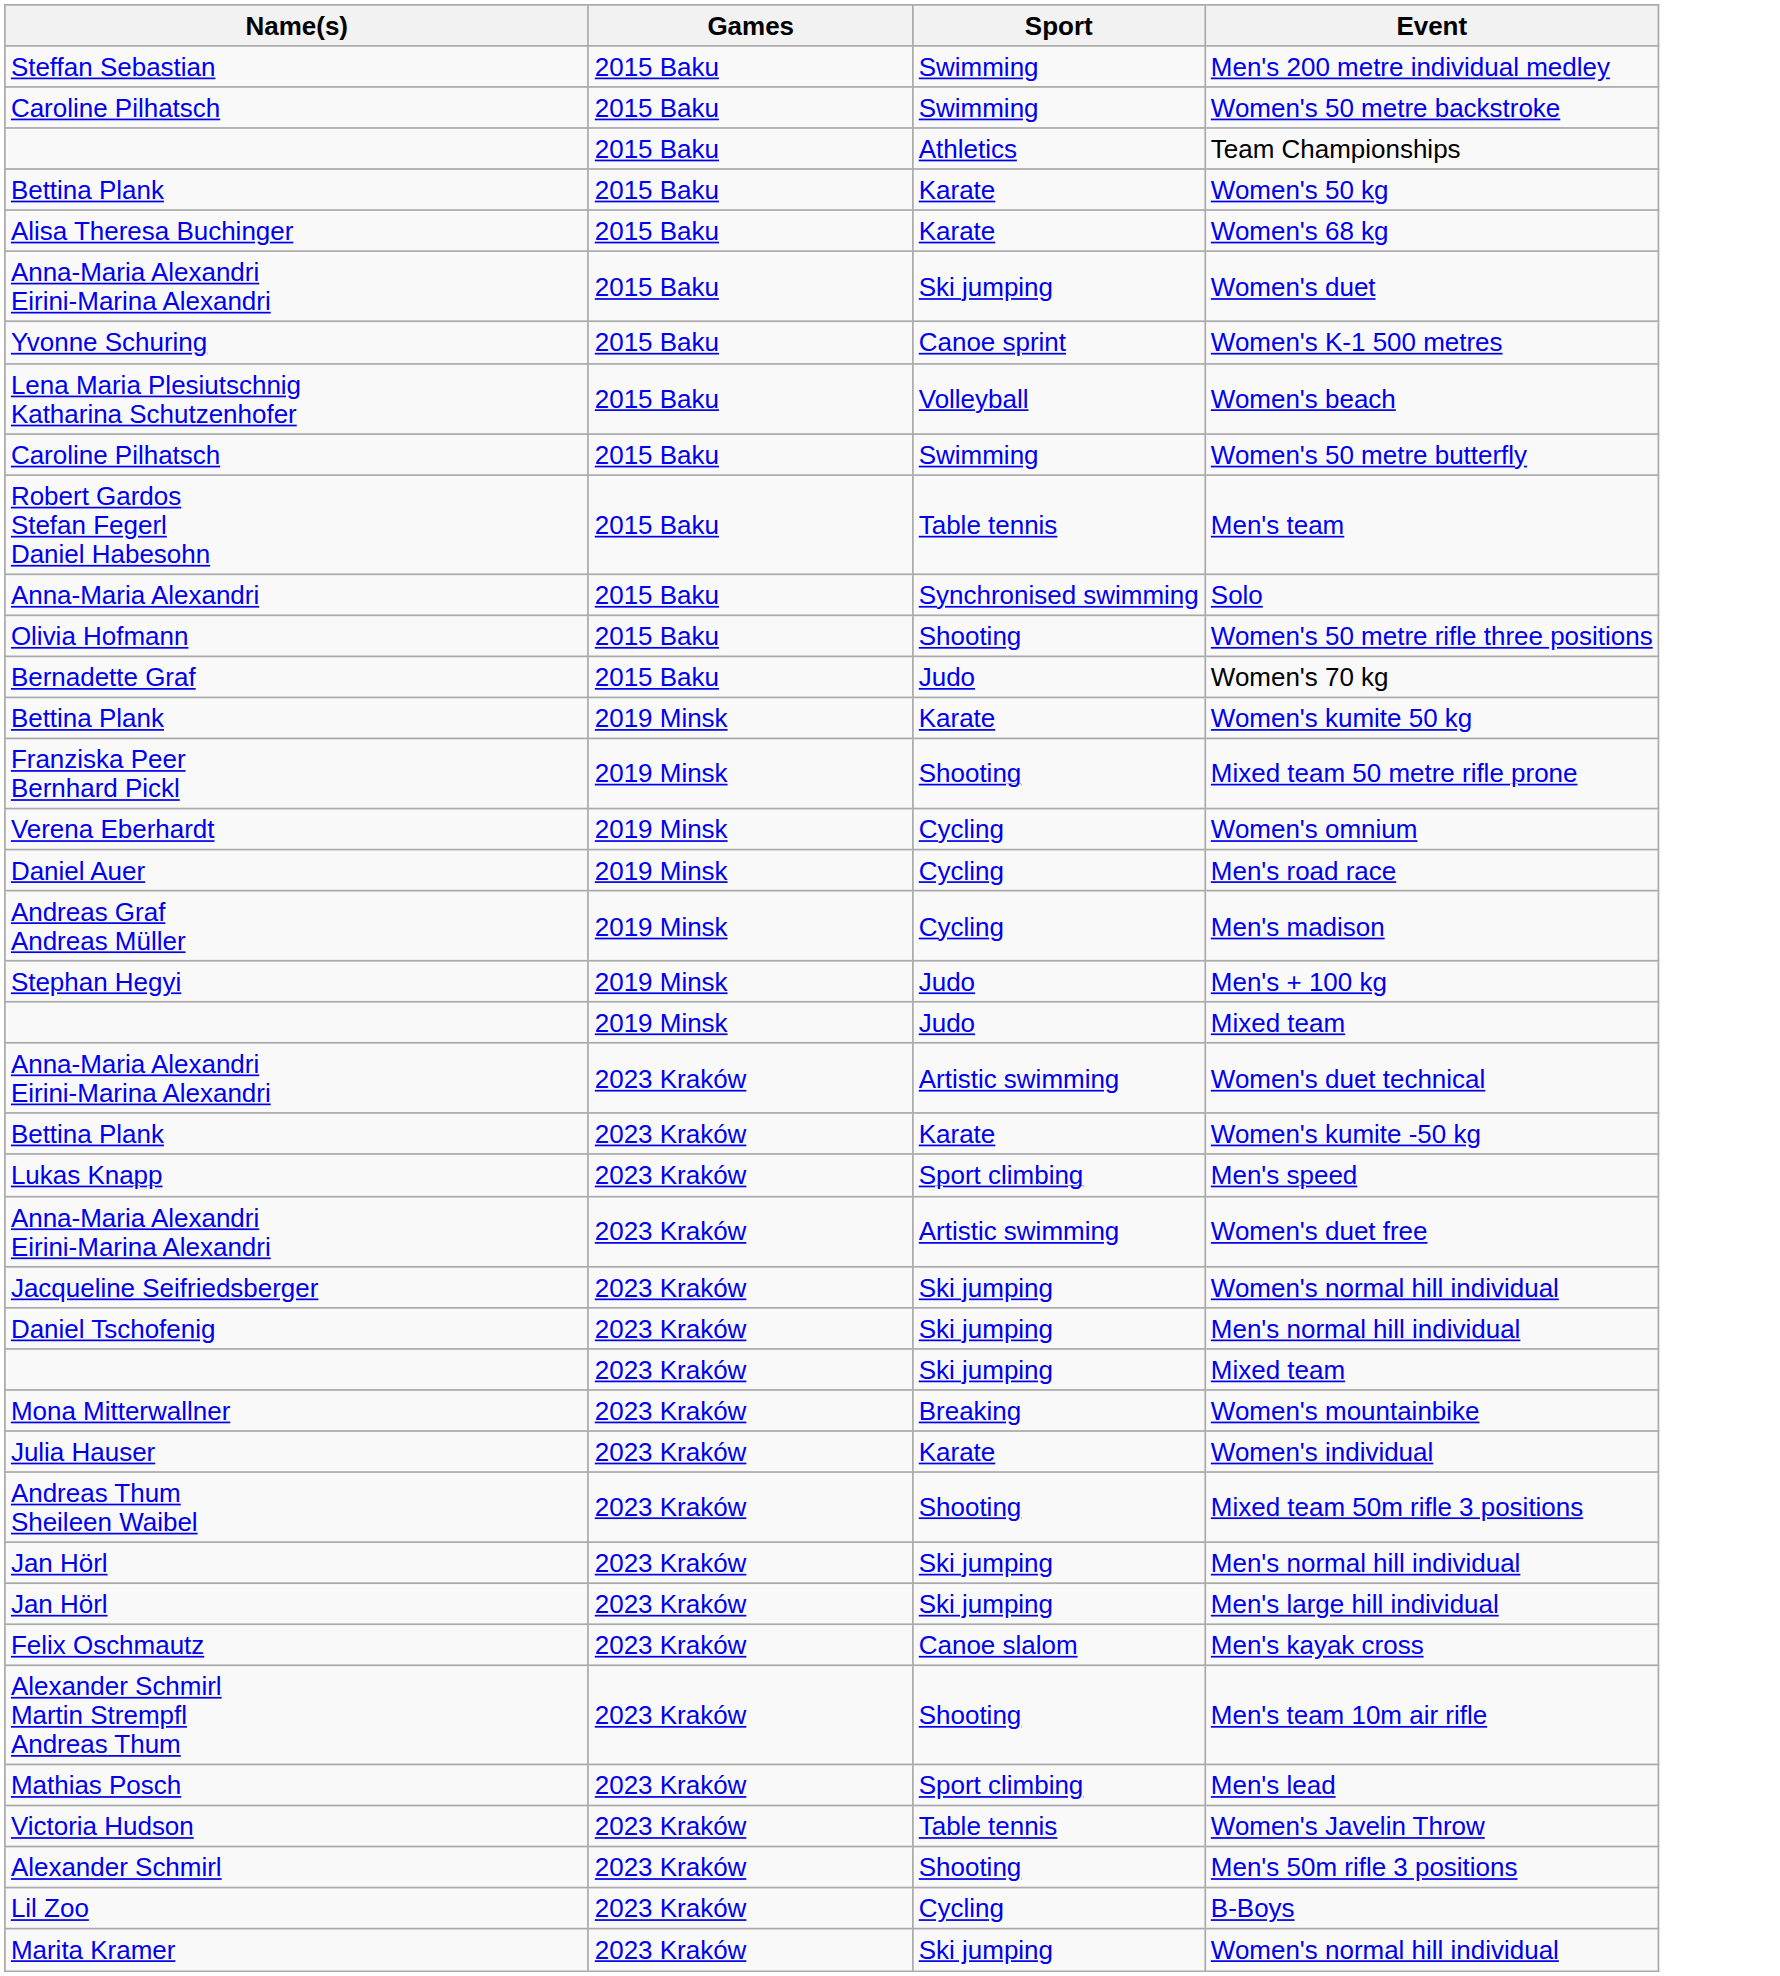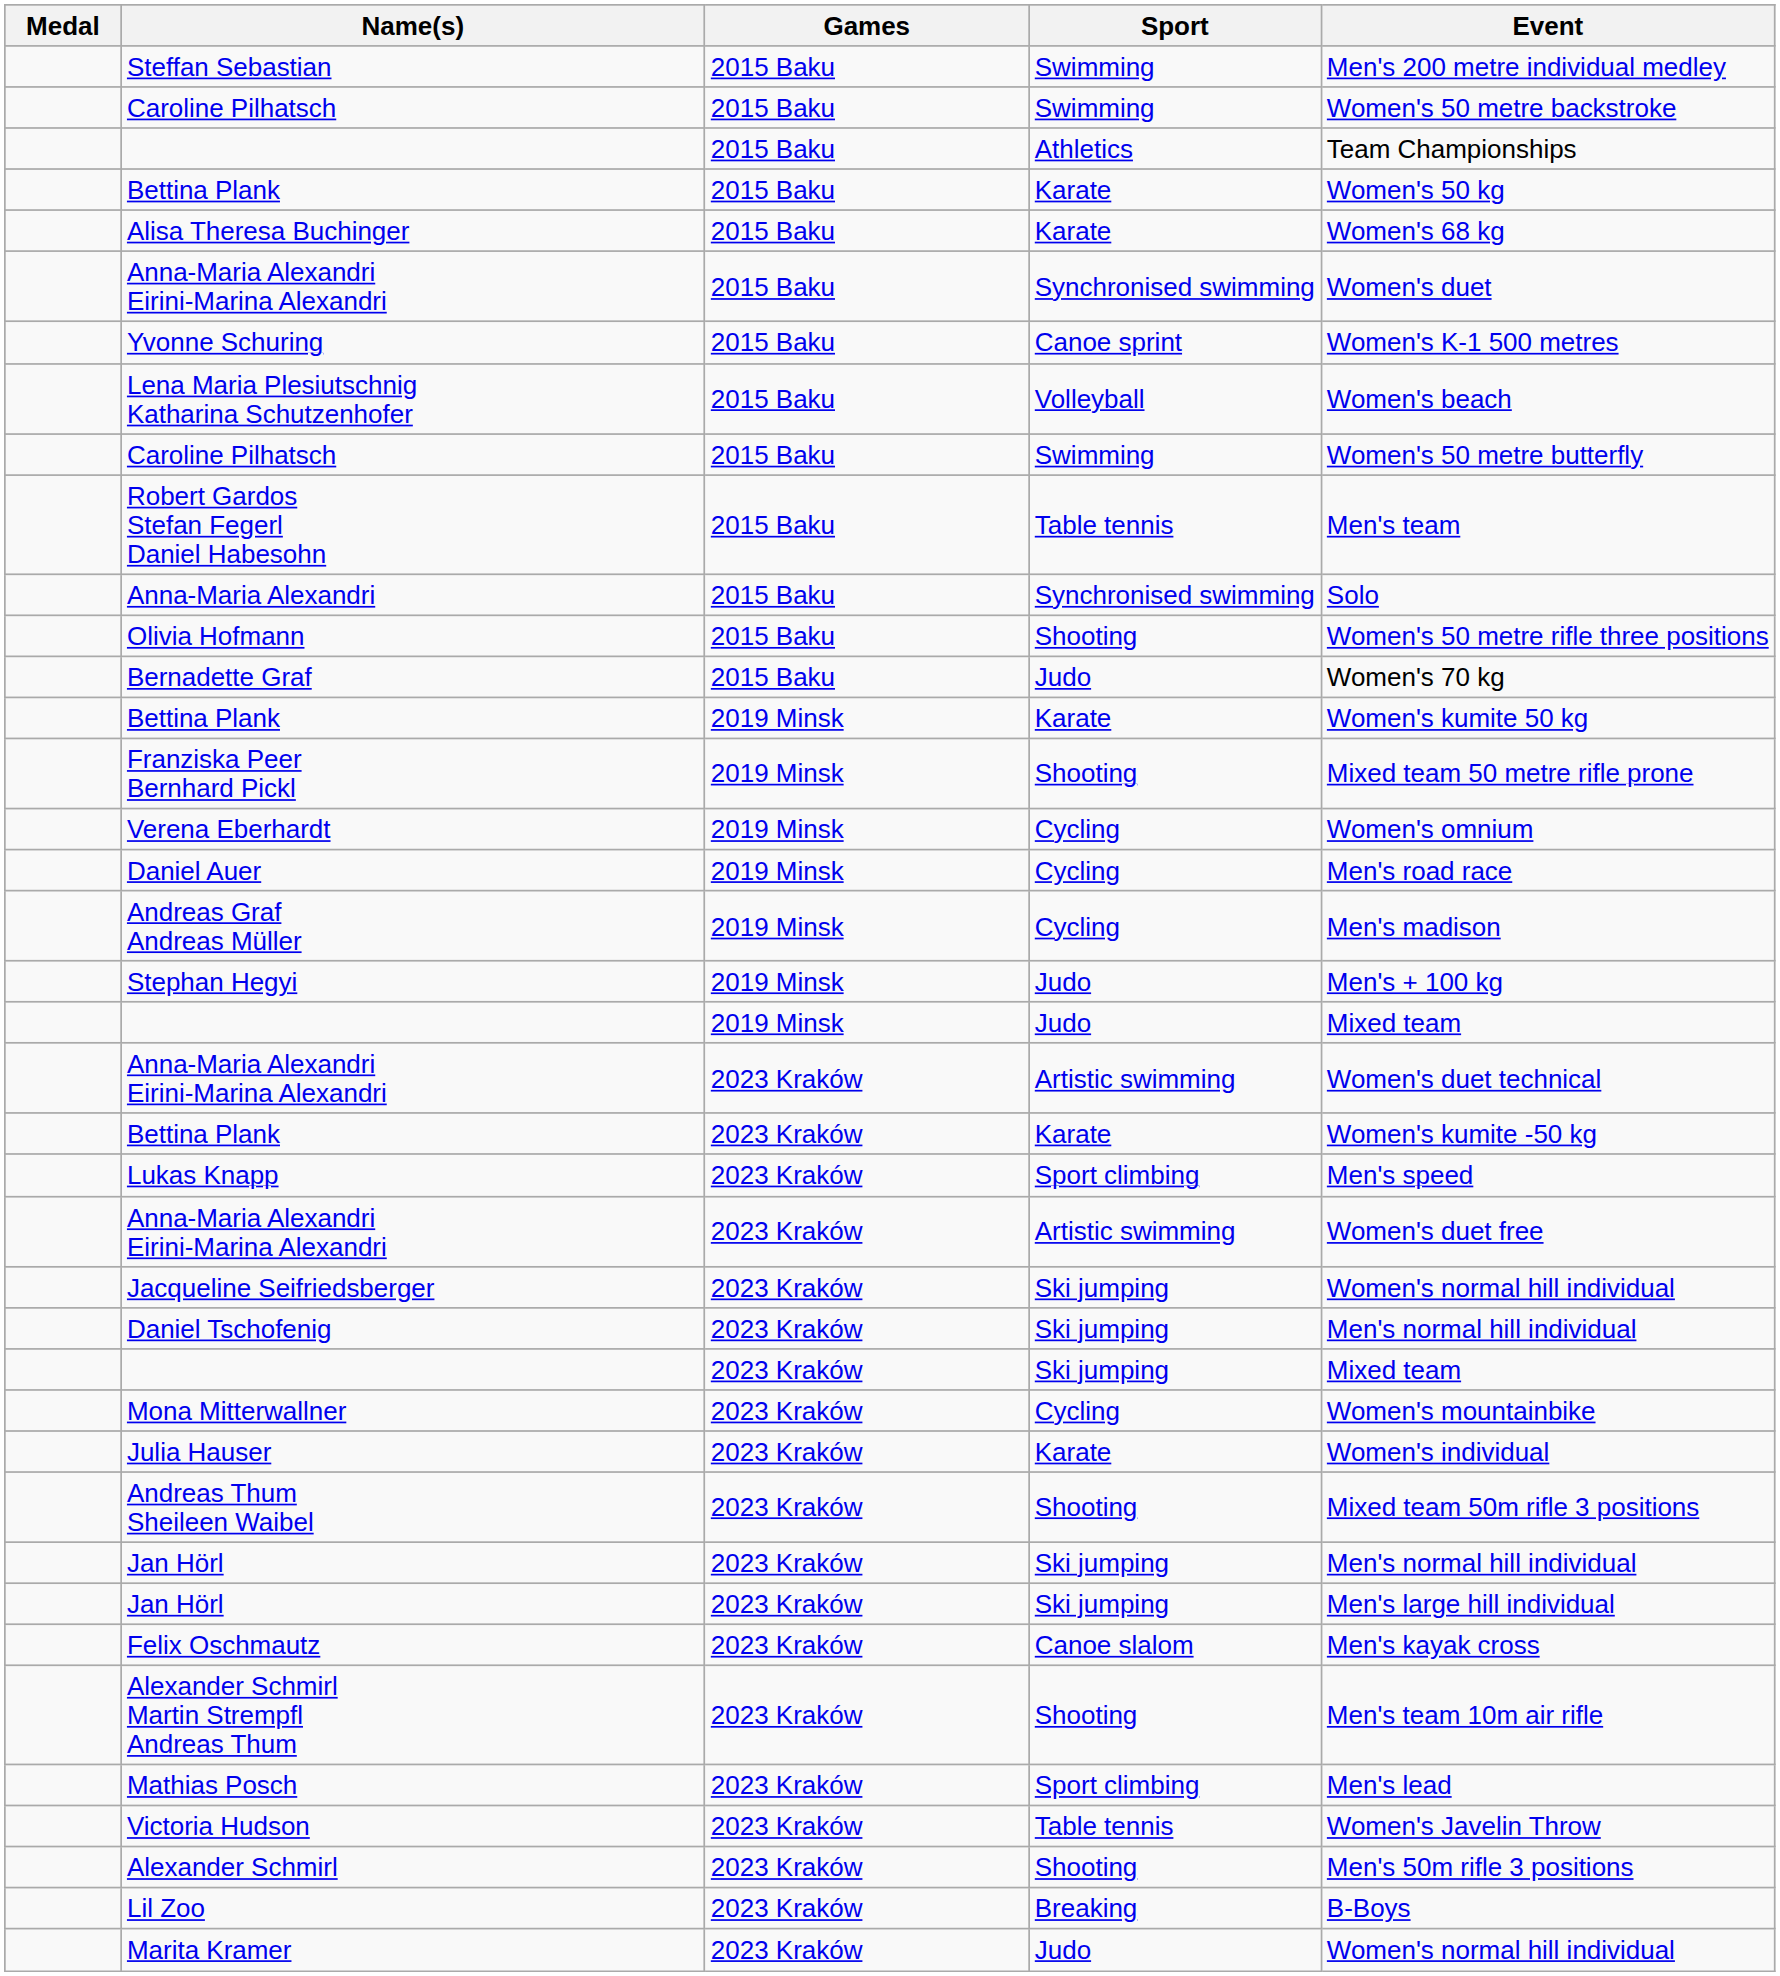 <table class="wikitable sortable" style="font-size: 95%;">
 <tr>
+<th style="width:4em">Medal</th>
 <th style="width:22em">Name(s)</th>
 <th style="width:12em">Games</th>
 <th>Sport</th>
 <th>Event</th>
 </tr>
 <tr>
+<td></td>
 <td><a href='#'>Steffan Sebastian</a></td>
 <td> <a href='#'>2015 Baku</a></td>
 <td> <a href='#'>Swimming</a></td>
 <td><a href='#'>Men's 200 metre individual medley</a></td>
 </tr>
 <tr>
+<td></td>
 <td><a href='#'>Caroline Pilhatsch</a></td>
 <td> <a href='#'>2015 Baku</a></td>
 <td> <a href='#'>Swimming</a></td>
 <td><a href='#'>Women's 50 metre backstroke</a></td>
 </tr>
 <tr>
 <td></td>
+<td></td>
 <td> <a href='#'>2015 Baku</a></td>
 <td> <a href='#'>Athletics</a></td>
 <td>Team Championships</td>
 </tr>
 <tr>
+<td></td>
 <td><a href='#'>Bettina Plank</a></td>
 <td> <a href='#'>2015 Baku</a></td>
 <td> <a href='#'>Karate</a></td>
 <td><a href='#'>Women's 50 kg</a></td>
 </tr>
 <tr>
+<td></td>
 <td><a href='#'>Alisa Theresa Buchinger</a></td>
 <td> <a href='#'>2015 Baku</a></td>
 <td> <a href='#'>Karate</a></td>
 <td><a href='#'>Women's 68 kg</a></td>
 </tr>
 <tr>
+<td></td>
 <td><a href='#'>Anna-Maria Alexandri</a><br><a href='#'>Eirini-Marina Alexandri</a></td>
 <td> <a href='#'>2015 Baku</a></td>
-<td> <a href='#'>Ski jumping</a></td>
+<td> <a href='#'>Synchronised swimming</a></td>
 <td><a href='#'>Women's duet</a></td>
 </tr>
 <tr>
+<td></td>
 <td><a href='#'>Yvonne Schuring</a></td>
 <td> <a href='#'>2015 Baku</a></td>
 <td> <a href='#'>Canoe sprint</a></td>
 <td><a href='#'>Women's K-1 500 metres</a></td>
 </tr>
 <tr>
+<td></td>
 <td><a href='#'>Lena Maria Plesiutschnig</a><br><a href='#'>Katharina Schutzenhofer</a></td>
 <td> <a href='#'>2015 Baku</a></td>
 <td> <a href='#'>Volleyball</a></td>
 <td><a href='#'>Women's beach</a></td>
 </tr>
 <tr>
+<td></td>
 <td><a href='#'>Caroline Pilhatsch</a></td>
 <td> <a href='#'>2015 Baku</a></td>
 <td> <a href='#'>Swimming</a></td>
 <td><a href='#'>Women's 50 metre butterfly</a></td>
 </tr>
 <tr>
+<td></td>
 <td><a href='#'>Robert Gardos</a><br><a href='#'>Stefan Fegerl</a><br><a href='#'>Daniel Habesohn</a></td>
 <td> <a href='#'>2015 Baku</a></td>
 <td> <a href='#'>Table tennis</a></td>
 <td><a href='#'>Men's team</a></td>
 </tr>
 <tr>
+<td></td>
 <td><a href='#'>Anna-Maria Alexandri</a></td>
 <td> <a href='#'>2015 Baku</a></td>
 <td> <a href='#'>Synchronised swimming</a></td>
 <td><a href='#'>Solo</a></td>
 </tr>
 <tr>
+<td></td>
 <td><a href='#'>Olivia Hofmann</a></td>
 <td> <a href='#'>2015 Baku</a></td>
 <td> <a href='#'>Shooting</a></td>
 <td><a href='#'>Women's 50 metre rifle three positions</a></td>
 </tr>
 <tr>
+<td></td>
 <td><a href='#'>Bernadette Graf</a></td>
 <td> <a href='#'>2015 Baku</a></td>
 <td> <a href='#'>Judo</a></td>
 <td>Women's 70 kg</td>
 </tr>
 <tr>
+<td></td>
 <td><a href='#'>Bettina Plank</a></td>
 <td> <a href='#'>2019 Minsk</a></td>
 <td> <a href='#'>Karate</a></td>
 <td><a href='#'>Women's kumite 50 kg</a></td>
 </tr>
 <tr>
+<td></td>
 <td><a href='#'>Franziska Peer</a><br><a href='#'>Bernhard Pickl</a></td>
 <td> <a href='#'>2019 Minsk</a></td>
 <td> <a href='#'>Shooting</a></td>
 <td><a href='#'>Mixed team 50 metre rifle prone</a></td>
 </tr>
 <tr>
+<td></td>
 <td><a href='#'>Verena Eberhardt</a></td>
 <td> <a href='#'>2019 Minsk</a></td>
 <td> <a href='#'>Cycling</a></td>
 <td><a href='#'>Women's omnium</a></td>
 </tr>
 <tr>
+<td></td>
 <td><a href='#'>Daniel Auer</a></td>
 <td> <a href='#'>2019 Minsk</a></td>
 <td> <a href='#'>Cycling</a></td>
 <td><a href='#'>Men's road race</a></td>
 </tr>
 <tr>
+<td></td>
 <td><a href='#'>Andreas Graf</a><br><a href='#'>Andreas Müller</a></td>
 <td> <a href='#'>2019 Minsk</a></td>
 <td> <a href='#'>Cycling</a></td>
 <td><a href='#'>Men's madison</a></td>
 </tr>
 <tr>
+<td></td>
 <td><a href='#'>Stephan Hegyi</a></td>
 <td> <a href='#'>2019 Minsk</a></td>
 <td> <a href='#'>Judo</a></td>
 <td><a href='#'>Men's + 100 kg</a></td>
 </tr>
 <tr>
 <td></td>
+<td></td>
 <td> <a href='#'>2019 Minsk</a></td>
 <td> <a href='#'>Judo</a></td>
 <td><a href='#'>Mixed team</a></td>
 </tr>
 <tr>
+<td></td>
 <td><a href='#'>Anna-Maria Alexandri</a><br><a href='#'>Eirini-Marina Alexandri</a></td>
 <td> <a href='#'>2023 Kraków</a></td>
 <td> <a href='#'>Artistic swimming</a></td>
 <td><a href='#'>Women's duet technical</a></td>
 </tr>
 <tr>
+<td></td>
 <td><a href='#'>Bettina Plank</a></td>
 <td> <a href='#'>2023 Kraków</a></td>
 <td> <a href='#'>Karate</a></td>
 <td><a href='#'>Women's kumite -50 kg</a></td>
 </tr>
 <tr>
+<td></td>
 <td><a href='#'>Lukas Knapp</a></td>
 <td> <a href='#'>2023 Kraków</a></td>
 <td> <a href='#'>Sport climbing</a></td>
 <td><a href='#'>Men's speed</a></td>
 </tr>
 <tr>
+<td></td>
 <td><a href='#'>Anna-Maria Alexandri</a><br><a href='#'>Eirini-Marina Alexandri</a></td>
 <td> <a href='#'>2023 Kraków</a></td>
 <td> <a href='#'>Artistic swimming</a></td>
 <td><a href='#'>Women's duet free</a></td>
 </tr>
 <tr>
+<td></td>
 <td><a href='#'>Jacqueline Seifriedsberger</a></td>
 <td> <a href='#'>2023 Kraków</a></td>
 <td> <a href='#'>Ski jumping</a></td>
 <td><a href='#'>Women's normal hill individual</a></td>
 </tr>
 <tr>
+<td></td>
 <td><a href='#'>Daniel Tschofenig</a></td>
 <td> <a href='#'>2023 Kraków</a></td>
 <td> <a href='#'>Ski jumping</a></td>
 <td><a href='#'>Men's normal hill individual</a></td>
 </tr>
 <tr>
 <td></td>
+<td></td>
 <td> <a href='#'>2023 Kraków</a></td>
 <td> <a href='#'>Ski jumping</a></td>
 <td><a href='#'>Mixed team</a></td>
 </tr>
 <tr>
+<td></td>
 <td><a href='#'>Mona Mitterwallner</a></td>
 <td> <a href='#'>2023 Kraków</a></td>
-<td> <a href='#'>Breaking</a></td>
+<td> <a href='#'>Cycling</a></td>
 <td><a href='#'>Women's mountainbike</a></td>
 </tr>
 <tr>
+<td></td>
 <td><a href='#'>Julia Hauser</a></td>
 <td> <a href='#'>2023 Kraków</a></td>
 <td> <a href='#'>Karate</a></td>
 <td><a href='#'>Women's individual</a></td>
 </tr>
 <tr>
+<td></td>
 <td><a href='#'>Andreas Thum</a><br><a href='#'>Sheileen Waibel</a></td>
 <td> <a href='#'>2023 Kraków</a></td>
 <td> <a href='#'>Shooting</a></td>
 <td><a href='#'>Mixed team 50m rifle 3 positions</a></td>
 </tr>
 <tr>
+<td></td>
 <td><a href='#'>Jan Hörl</a></td>
 <td> <a href='#'>2023 Kraków</a></td>
 <td> <a href='#'>Ski jumping</a></td>
 <td><a href='#'>Men's normal hill individual</a></td>
 </tr>
 <tr>
+<td></td>
 <td><a href='#'>Jan Hörl</a></td>
 <td> <a href='#'>2023 Kraków</a></td>
 <td> <a href='#'>Ski jumping</a></td>
 <td><a href='#'>Men's large hill individual</a></td>
 </tr>
 <tr>
+<td></td>
 <td><a href='#'>Felix Oschmautz</a></td>
 <td> <a href='#'>2023 Kraków</a></td>
 <td> <a href='#'>Canoe slalom</a></td>
 <td><a href='#'>Men's kayak cross</a></td>
 </tr>
 <tr>
+<td></td>
 <td><a href='#'>Alexander Schmirl</a><br><a href='#'>Martin Strempfl</a><br><a href='#'>Andreas Thum</a></td>
 <td> <a href='#'>2023 Kraków</a></td>
 <td> <a href='#'>Shooting</a></td>
 <td><a href='#'>Men's team 10m air rifle</a></td>
 </tr>
 <tr>
+<td></td>
 <td><a href='#'>Mathias Posch</a></td>
 <td> <a href='#'>2023 Kraków</a></td>
 <td> <a href='#'>Sport climbing</a></td>
 <td><a href='#'>Men's lead</a></td>
 </tr>
 <tr>
+<td></td>
 <td><a href='#'>Victoria Hudson</a></td>
 <td> <a href='#'>2023 Kraków</a></td>
 <td> <a href='#'>Table tennis</a></td>
 <td><a href='#'>Women's Javelin Throw</a></td>
 </tr>
 <tr>
+<td></td>
 <td><a href='#'>Alexander Schmirl</a></td>
 <td> <a href='#'>2023 Kraków</a></td>
 <td> <a href='#'>Shooting</a></td>
 <td><a href='#'>Men's 50m rifle 3 positions</a></td>
 </tr>
 <tr>
+<td></td>
 <td><a href='#'>Lil Zoo</a></td>
 <td> <a href='#'>2023 Kraków</a></td>
-<td> <a href='#'>Cycling</a></td>
+<td> <a href='#'>Breaking</a></td>
 <td><a href='#'>B-Boys</a></td>
 </tr>
 <tr>
+<td></td>
 <td><a href='#'>Marita Kramer</a></td>
 <td> <a href='#'>2023 Kraków</a></td>
-<td> <a href='#'>Ski jumping</a></td>
+<td> <a href='#'>Judo</a></td>
 <td><a href='#'>Women's normal hill individual</a></td>
 </tr>
 </table>
